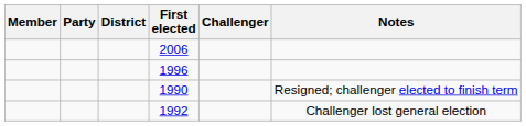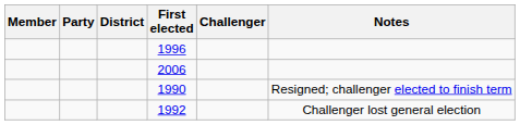 <table class="wikitable sortable" style=text-align:center>
 <tr>
 <th>Member</th>
 <th>Party</th>
 <th>District</th>
 <th>First<br>elected</th>
 <th>Challenger</th>
 <th>Notes</th>
 </tr>
 <tr>
 <td></td>
 <td></td>
 <td></td>
-<td><a href='#'>2006</a></td>
+<td><a href='#'>1996</a></td>
 <td></td>
 <td></td>
 </tr>
 <tr>
 <td></td>
 <td></td>
 <td></td>
-<td><a href='#'>1996</a></td>
+<td><a href='#'>2006</a></td>
 <td></td>
 <td></td>
 </tr>
 <tr>
 <td></td>
 <td></td>
 <td></td>
 <td><a href='#'>1990</a></td>
 <td></td>
 <td>Resigned; challenger <a href='#'>elected to finish term</a></td>
 </tr>
 <tr>
 <td></td>
 <td></td>
 <td></td>
 <td><a href='#'>1992</a></td>
 <td></td>
 <td>Challenger lost general election</td>
 </tr>
 </table>
